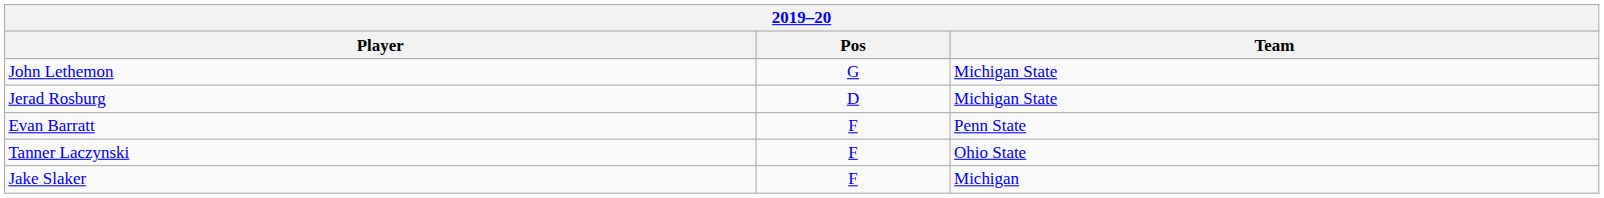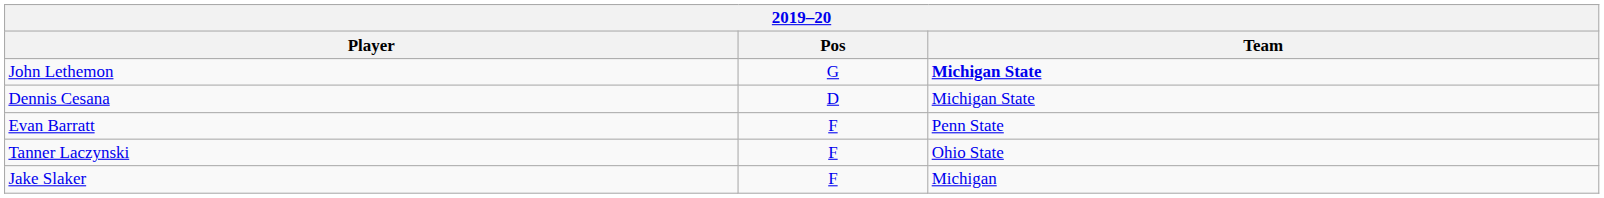 <table class="wikitable" width=95%>
 <tr>
 <th colspan=3><a href='#'>2019–20</a></th>
 </tr>
 <tr>
 <th>Player</th>
 <th>Pos</th>
 <th>Team</th>
 </tr>
 <tr>
 <td><a href='#'>John Lethemon</a></td>
 <td style="text-align:center;"><a href='#'>G</a></td>
-<td><a href='#'>Michigan State</a></td>
+<td><strong><a href='#'>Michigan State</a></strong></td>
 </tr>
 <tr>
-<td><a href='#'>Jerad Rosburg</a></td>
+<td><a href='#'>Dennis Cesana</a></td>
 <td style="text-align:center;"><a href='#'>D</a></td>
 <td><a href='#'>Michigan State</a></td>
 </tr>
 <tr>
 <td><a href='#'>Evan Barratt</a></td>
 <td style="text-align:center;"><a href='#'>F</a></td>
 <td><a href='#'>Penn State</a></td>
 </tr>
 <tr>
 <td><a href='#'>Tanner Laczynski</a></td>
 <td style="text-align:center;"><a href='#'>F</a></td>
 <td><a href='#'>Ohio State</a></td>
 </tr>
 <tr>
 <td><a href='#'>Jake Slaker</a></td>
 <td style="text-align:center;"><a href='#'>F</a></td>
 <td><a href='#'>Michigan</a></td>
 </tr>
 </table>
